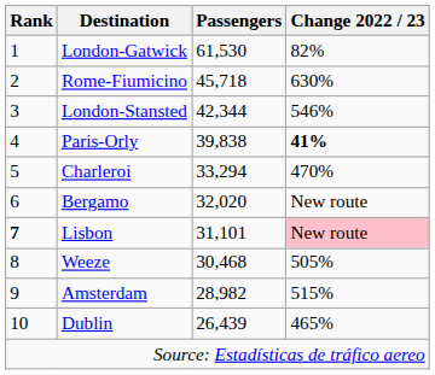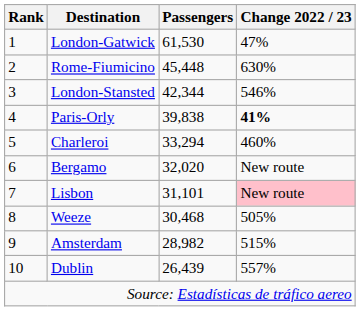 <table class="wikitable" style="font-size: 85%; width:align">
 <tr>
 <th>Rank</th>
 <th>Destination</th>
 <th>Passengers</th>
 <th>Change 2022 / 23</th>
 </tr>
 <tr>
 <td>1</td>
 <td> <a href='#'>London-Gatwick</a></td>
 <td>61,530</td>
-<td> 82%</td>
+<td> 47%</td>
 </tr>
 <tr>
 <td>2</td>
 <td> <a href='#'>Rome-Fiumicino</a></td>
-<td>45,718</td>
+<td>45,448</td>
 <td> 630%</td>
 </tr>
 <tr>
 <td>3</td>
 <td> <a href='#'>London-Stansted</a></td>
 <td>42,344</td>
 <td> 546%</td>
 </tr>
 <tr>
 <td>4</td>
 <td> <a href='#'>Paris-Orly</a></td>
 <td>39,838</td>
 <td><strong> 41%</strong></td>
 </tr>
 <tr>
 <td>5</td>
 <td> <a href='#'>Charleroi</a></td>
 <td>33,294</td>
-<td> 470%</td>
+<td> 460%</td>
 </tr>
 <tr>
 <td>6</td>
 <td> <a href='#'>Bergamo</a></td>
 <td>32,020</td>
 <td> New route</td>
 </tr>
 <tr>
-<td><strong>7</strong></td>
+<td>7</td>
 <td> <a href='#'>Lisbon</a></td>
 <td>31,101</td>
 <td style="background: pink;"> New route</td>
 </tr>
 <tr>
 <td>8</td>
 <td> <a href='#'>Weeze</a></td>
 <td>30,468</td>
 <td> 505%</td>
 </tr>
 <tr>
 <td>9</td>
 <td> <a href='#'>Amsterdam</a></td>
 <td>28,982</td>
 <td> 515%</td>
 </tr>
 <tr>
 <td>10</td>
 <td> <a href='#'>Dublin</a></td>
 <td>26,439</td>
-<td> 465%</td>
+<td> 557%</td>
 </tr>
 <tr>
 <td colspan="4" style="text-align:right;"><em>Source: <a href='#'>Estadísticas de tráfico aereo</a></em></td>
 </tr>
 </table>
